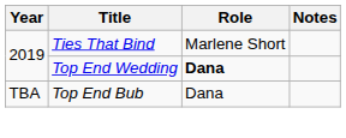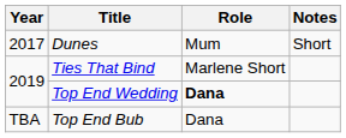 <table class="wikitable sortable">
 <tr>
 <th>Year</th>
 <th>Title</th>
 <th>Role</th>
 <th>Notes</th>
+</tr>
+<tr>
+<td>2017</td>
+<td><em>Dunes</em></td>
+<td>Mum</td>
+<td>Short</td>
 </tr>
 <tr>
 <td rowspan="2">2019</td>
 <td><a href='#'><em>Ties That Bind</em></a></td>
 <td>Marlene Short</td>
 <td></td>
 </tr>
 <tr>
 <td><em><a href='#'>Top End Wedding</a></em></td>
 <td><strong>Dana</strong></td>
 <td></td>
 </tr>
 <tr>
 <td>TBA</td>
 <td><em>Top End Bub</em></td>
 <td>Dana</td>
 <td></td>
 </tr>
 </table>
